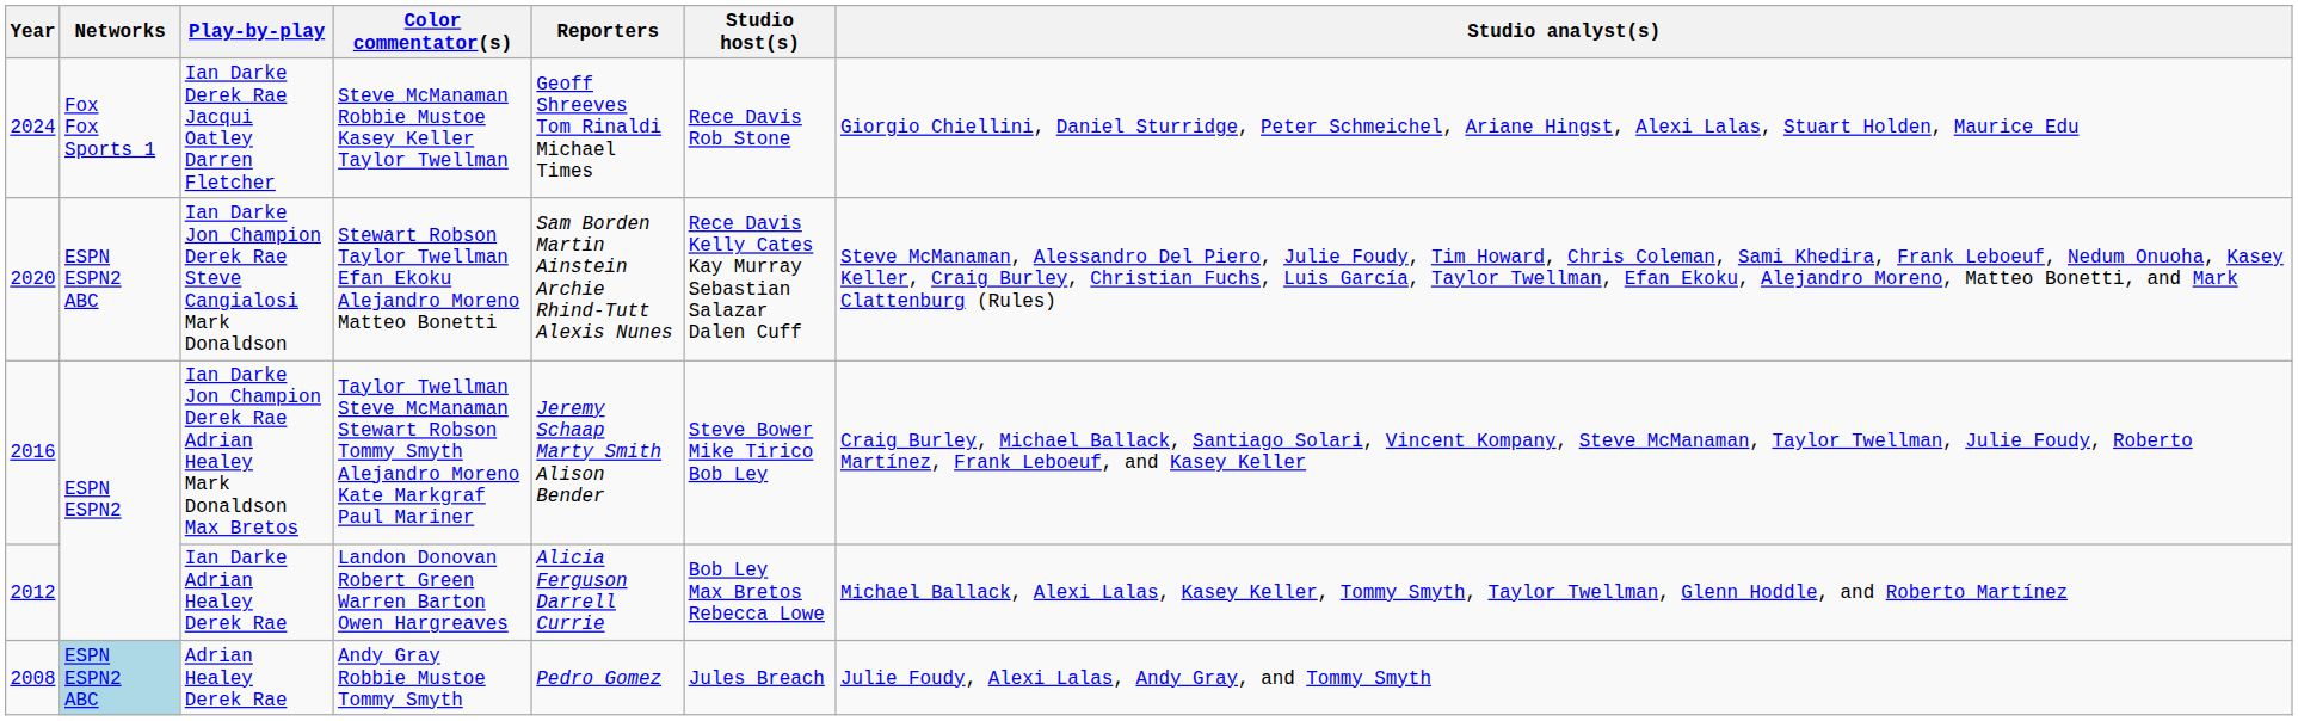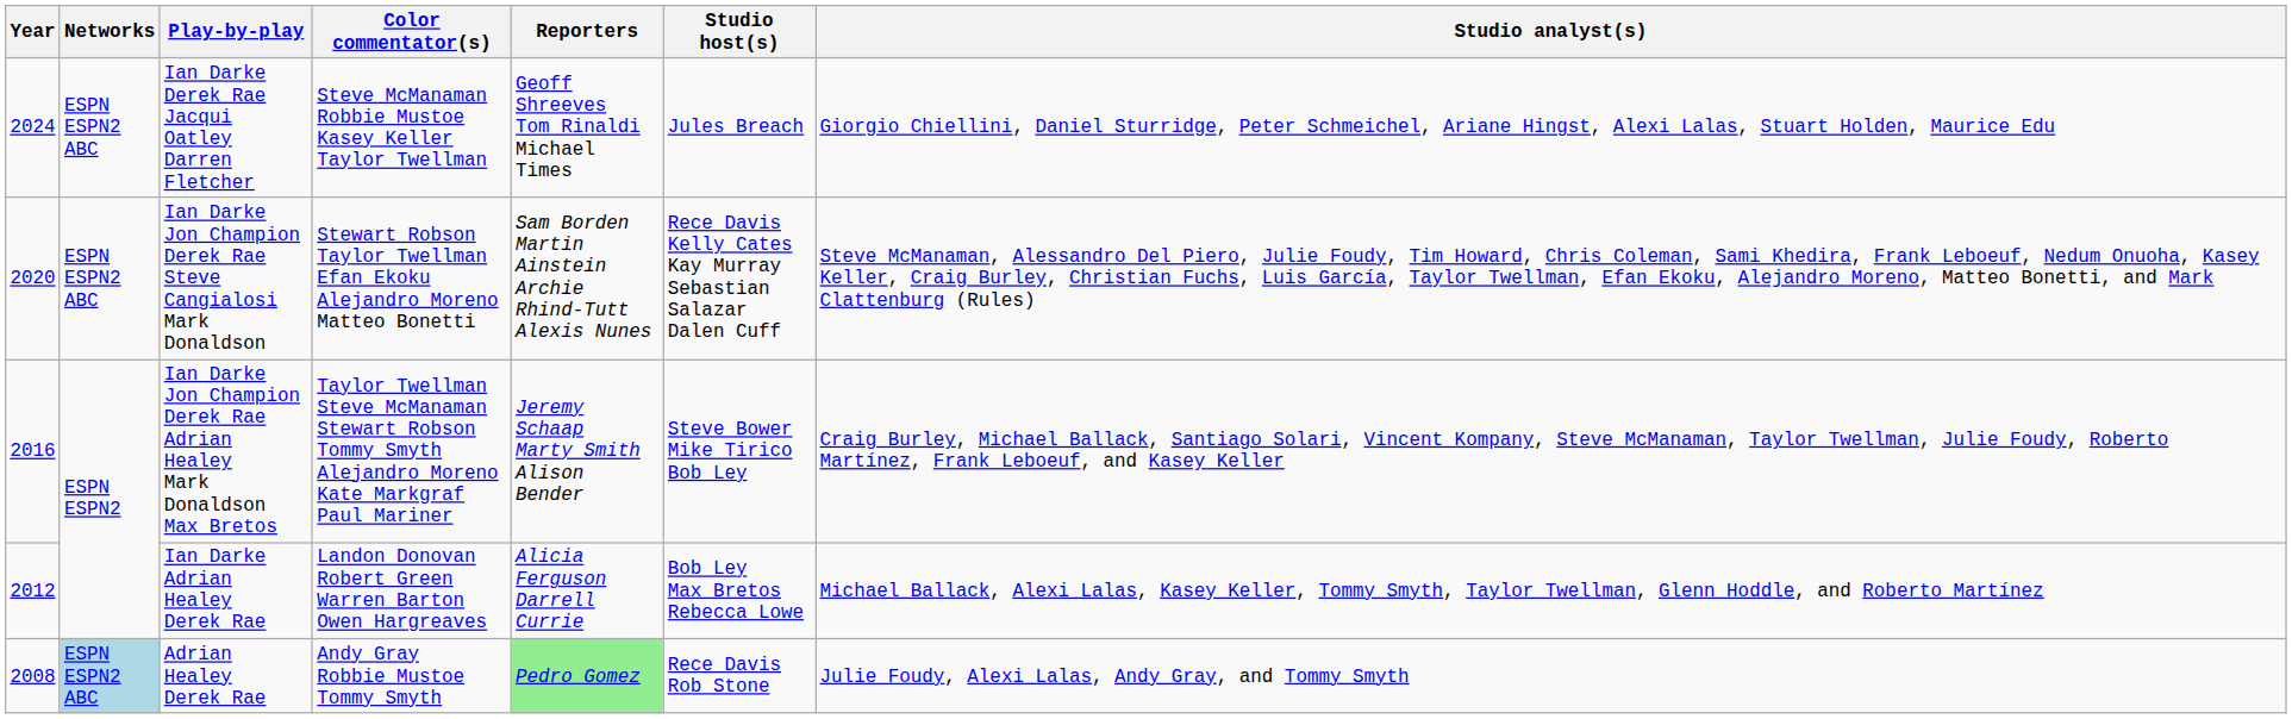 <table class="wikitable">
 <tr>
 <th>Year</th>
 <th>Networks</th>
 <th><a href='#'>Play-by-play</a></th>
 <th><a href='#'>Color commentator</a>(s)</th>
 <th>Reporters</th>
 <th>Studio host(s)</th>
 <th>Studio analyst(s)</th>
 </tr>
 <tr>
 <td><a href='#'>2024</a></td>
-<td><a href='#'>Fox</a><br><a href='#'>Fox Sports 1</a></td>
+<td><a href='#'>ESPN</a><br><a href='#'>ESPN2</a><br><a href='#'>ABC</a></td>
 <td><a href='#'>Ian Darke</a><br><a href='#'>Derek Rae</a><br><a href='#'>Jacqui Oatley</a><br><a href='#'>Darren Fletcher</a></td>
 <td><a href='#'>Steve McManaman</a><br><a href='#'>Robbie Mustoe</a><br><a href='#'>Kasey Keller</a><br><a href='#'>Taylor Twellman</a></td>
 <td><a href='#'>Geoff Shreeves</a><br><a href='#'>Tom Rinaldi</a><br>Michael Times</td>
-<td><a href='#'>Rece Davis</a><br><a href='#'>Rob Stone</a></td>
+<td><a href='#'>Jules Breach</a></td>
 <td><a href='#'>Giorgio Chiellini</a>, <a href='#'>Daniel Sturridge</a>, <a href='#'>Peter Schmeichel</a>, <a href='#'>Ariane Hingst</a>, <a href='#'>Alexi Lalas</a>, <a href='#'>Stuart Holden</a>, <a href='#'>Maurice Edu</a></td>
 </tr>
 <tr>
 <td><a href='#'>2020</a></td>
 <td><a href='#'>ESPN</a><br><a href='#'>ESPN2</a><br><a href='#'>ABC</a></td>
 <td><a href='#'>Ian Darke</a><br><a href='#'>Jon Champion</a><br><a href='#'>Derek Rae</a><br><a href='#'>Steve Cangialosi</a><br>Mark Donaldson</td>
 <td><a href='#'>Stewart Robson</a><br><a href='#'>Taylor Twellman</a><br><a href='#'>Efan Ekoku</a><br><a href='#'>Alejandro Moreno</a><br>Matteo Bonetti</td>
 <td><em>Sam Borden</em><br><em>Martin Ainstein</em><br><em>Archie Rhind-Tutt</em><br><em>Alexis Nunes</em></td>
 <td><a href='#'>Rece Davis</a><br><a href='#'>Kelly Cates</a><br>Kay Murray<br>Sebastian Salazar<br>Dalen Cuff</td>
 <td><a href='#'>Steve McManaman</a>, <a href='#'>Alessandro Del Piero</a>, <a href='#'>Julie Foudy</a>, <a href='#'>Tim Howard</a>, <a href='#'>Chris Coleman</a>, <a href='#'>Sami Khedira</a>, <a href='#'>Frank Leboeuf</a>, <a href='#'>Nedum Onuoha</a>, <a href='#'>Kasey Keller</a>, <a href='#'>Craig Burley</a>, <a href='#'>Christian Fuchs</a>, <a href='#'>Luis García</a>, <a href='#'>Taylor Twellman</a>, <a href='#'>Efan Ekoku</a>, <a href='#'>Alejandro Moreno</a>, Matteo Bonetti, and <a href='#'>Mark Clattenburg</a> (Rules)</td>
 </tr>
 <tr>
 <td><a href='#'>2016</a></td>
 <td rowspan="2"><a href='#'>ESPN</a><br><a href='#'>ESPN2</a></td>
 <td><a href='#'>Ian Darke</a><br><a href='#'>Jon Champion</a><br><a href='#'>Derek Rae</a><br><a href='#'>Adrian Healey</a><br>Mark Donaldson<br><a href='#'>Max Bretos</a></td>
 <td><a href='#'>Taylor Twellman</a><br><a href='#'>Steve McManaman</a><br><a href='#'>Stewart Robson</a><br><a href='#'>Tommy Smyth</a><br><a href='#'>Alejandro Moreno</a><br><a href='#'>Kate Markgraf</a><br><a href='#'>Paul Mariner</a></td>
 <td><em><a href='#'>Jeremy Schaap</a></em><br><em><a href='#'>Marty Smith</a></em><br><em>Alison Bender</em></td>
 <td><a href='#'>Steve Bower</a><br><a href='#'>Mike Tirico</a><br><a href='#'>Bob Ley</a></td>
 <td><a href='#'>Craig Burley</a>, <a href='#'>Michael Ballack</a>, <a href='#'>Santiago Solari</a>, <a href='#'>Vincent Kompany</a>, <a href='#'>Steve McManaman</a>, <a href='#'>Taylor Twellman</a>, <a href='#'>Julie Foudy</a>, <a href='#'>Roberto Martínez</a>, <a href='#'>Frank Leboeuf</a>, and <a href='#'>Kasey Keller</a></td>
 </tr>
 <tr>
 <td><a href='#'>2012</a></td>
 <td><a href='#'>Ian Darke</a><br><a href='#'>Adrian Healey</a><br><a href='#'>Derek Rae</a></td>
 <td><a href='#'>Landon Donovan</a><br><a href='#'>Robert Green</a><br><a href='#'>Warren Barton</a><br><a href='#'>Owen Hargreaves</a></td>
 <td><em><a href='#'>Alicia Ferguson</a></em><br><em><a href='#'>Darrell Currie</a></em></td>
 <td><a href='#'>Bob Ley</a><br><a href='#'>Max Bretos</a><br><a href='#'>Rebecca Lowe</a></td>
 <td><a href='#'>Michael Ballack</a>, <a href='#'>Alexi Lalas</a>, <a href='#'>Kasey Keller</a>, <a href='#'>Tommy Smyth</a>, <a href='#'>Taylor Twellman</a>, <a href='#'>Glenn Hoddle</a>, and <a href='#'>Roberto Martínez</a></td>
 </tr>
 <tr>
 <td><a href='#'>2008</a></td>
 <td style="background: lightblue;"><a href='#'>ESPN</a><br><a href='#'>ESPN2</a><br><a href='#'>ABC</a></td>
 <td><a href='#'>Adrian Healey</a><br><a href='#'>Derek Rae</a></td>
 <td><a href='#'>Andy Gray</a><br><a href='#'>Robbie Mustoe</a><br><a href='#'>Tommy Smyth</a></td>
-<td><em><a href='#'>Pedro Gomez</a></em></td>
-<td><a href='#'>Jules Breach</a></td>
+<td style="background: lightgreen;"><em><a href='#'>Pedro Gomez</a></em></td>
+<td><a href='#'>Rece Davis</a><br><a href='#'>Rob Stone</a></td>
 <td><a href='#'>Julie Foudy</a>, <a href='#'>Alexi Lalas</a>, <a href='#'>Andy Gray</a>, and <a href='#'>Tommy Smyth</a></td>
 </tr>
 </table>
